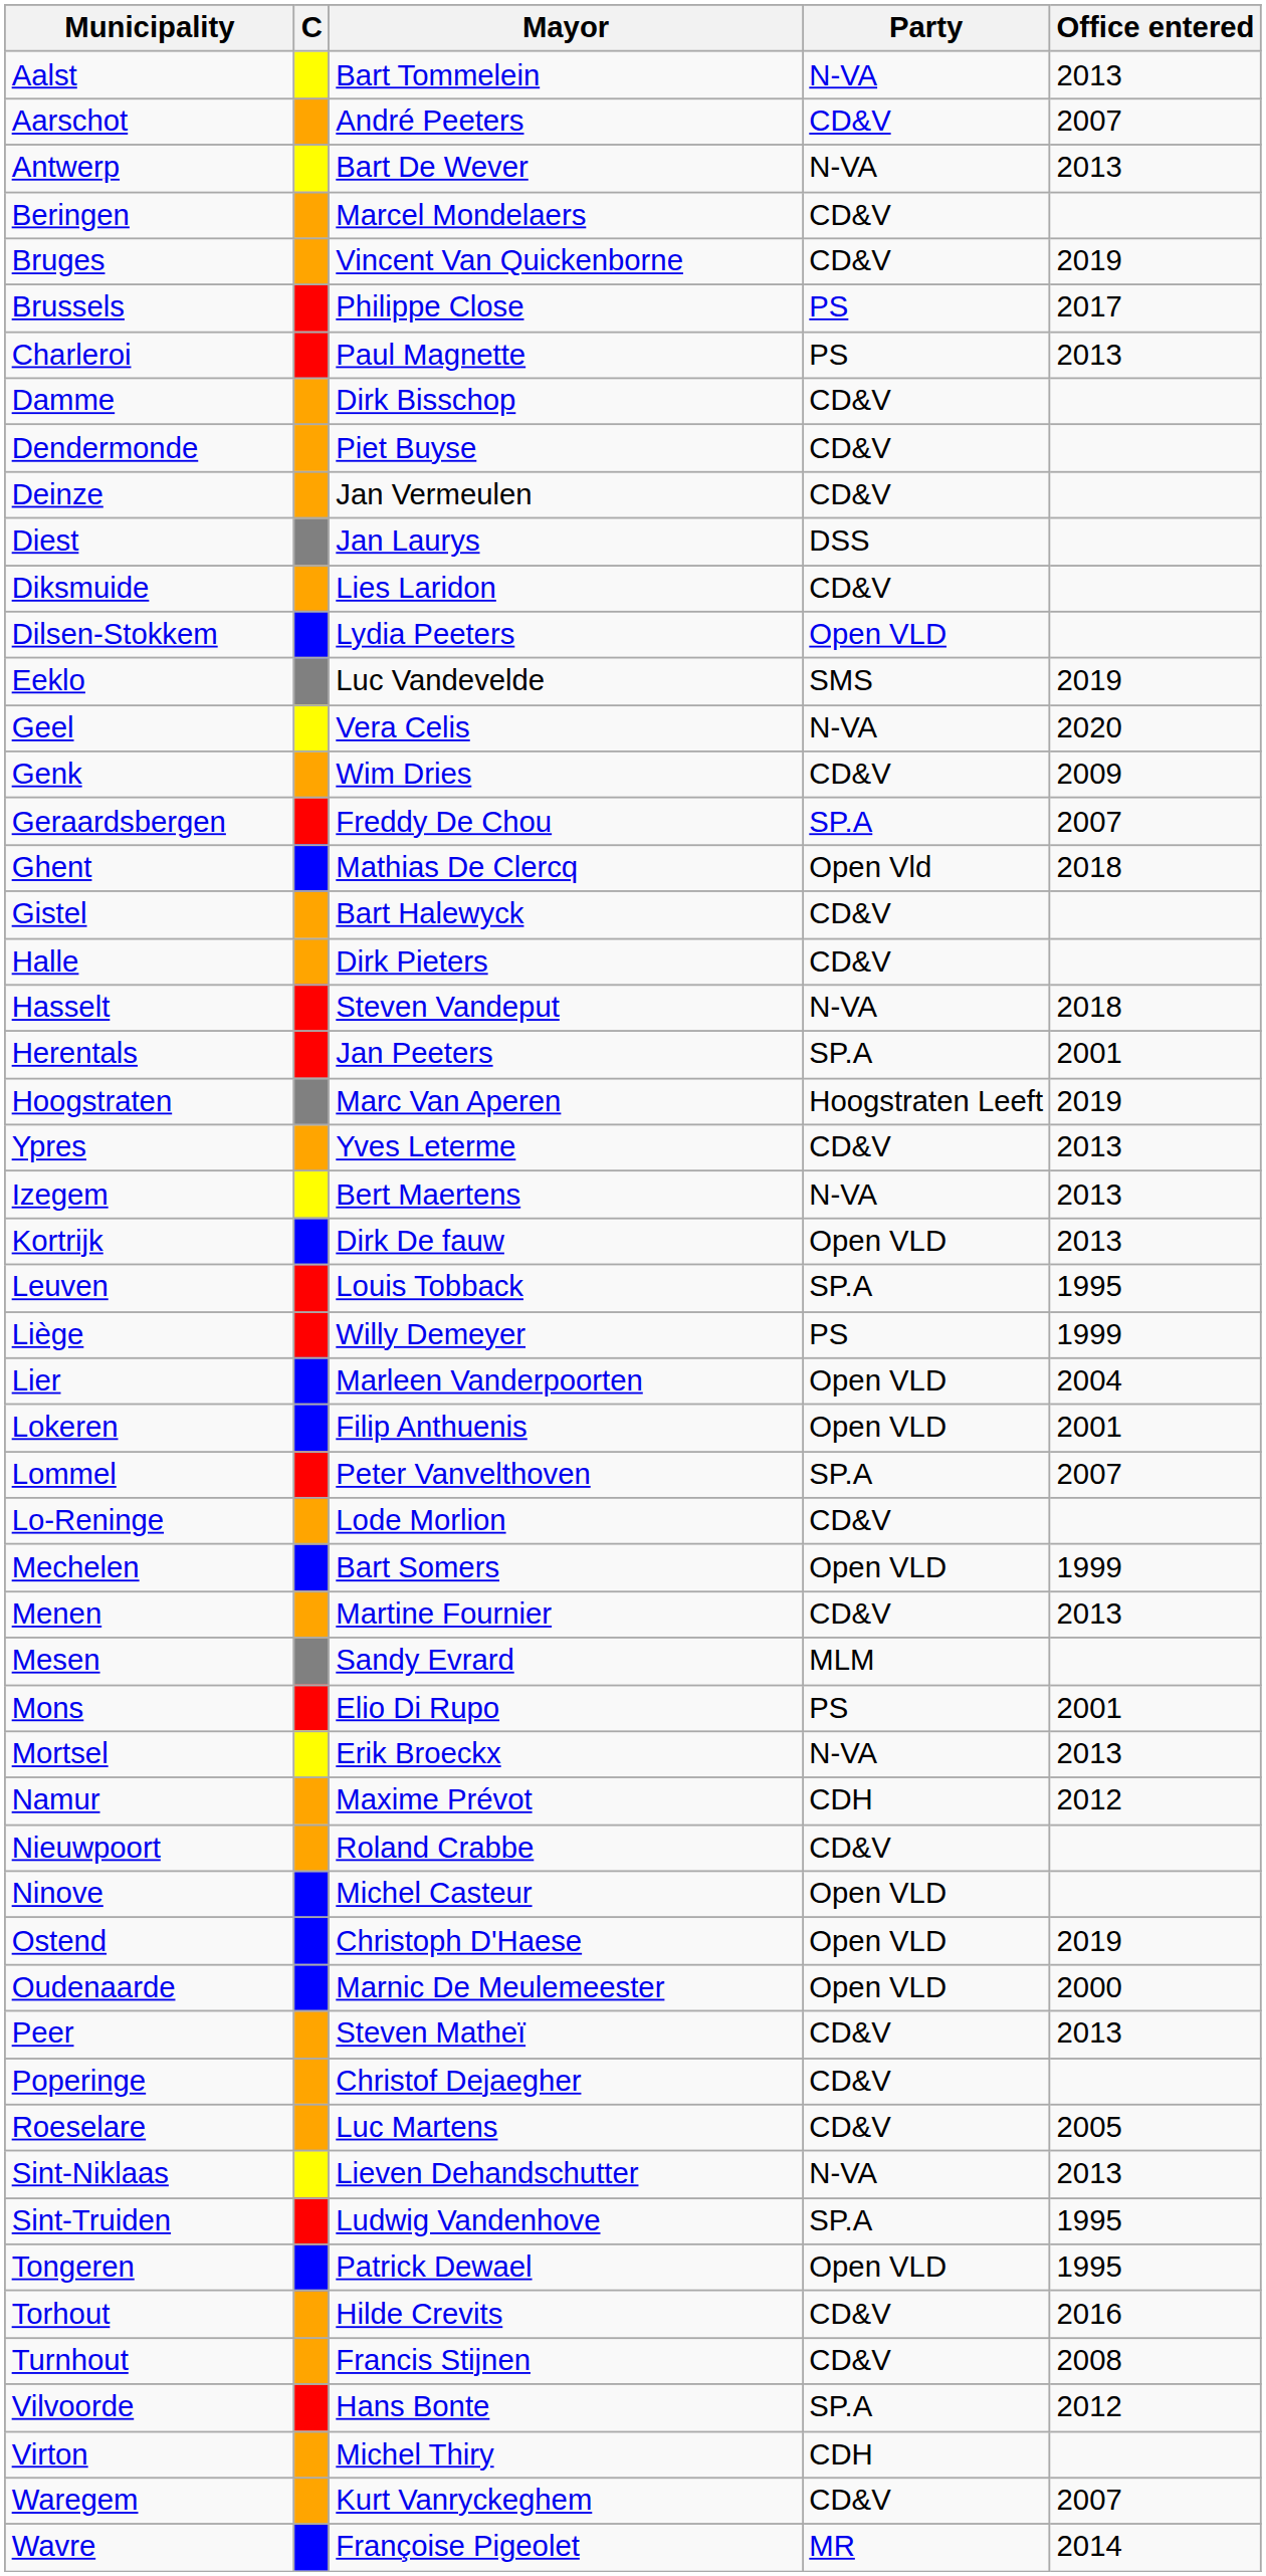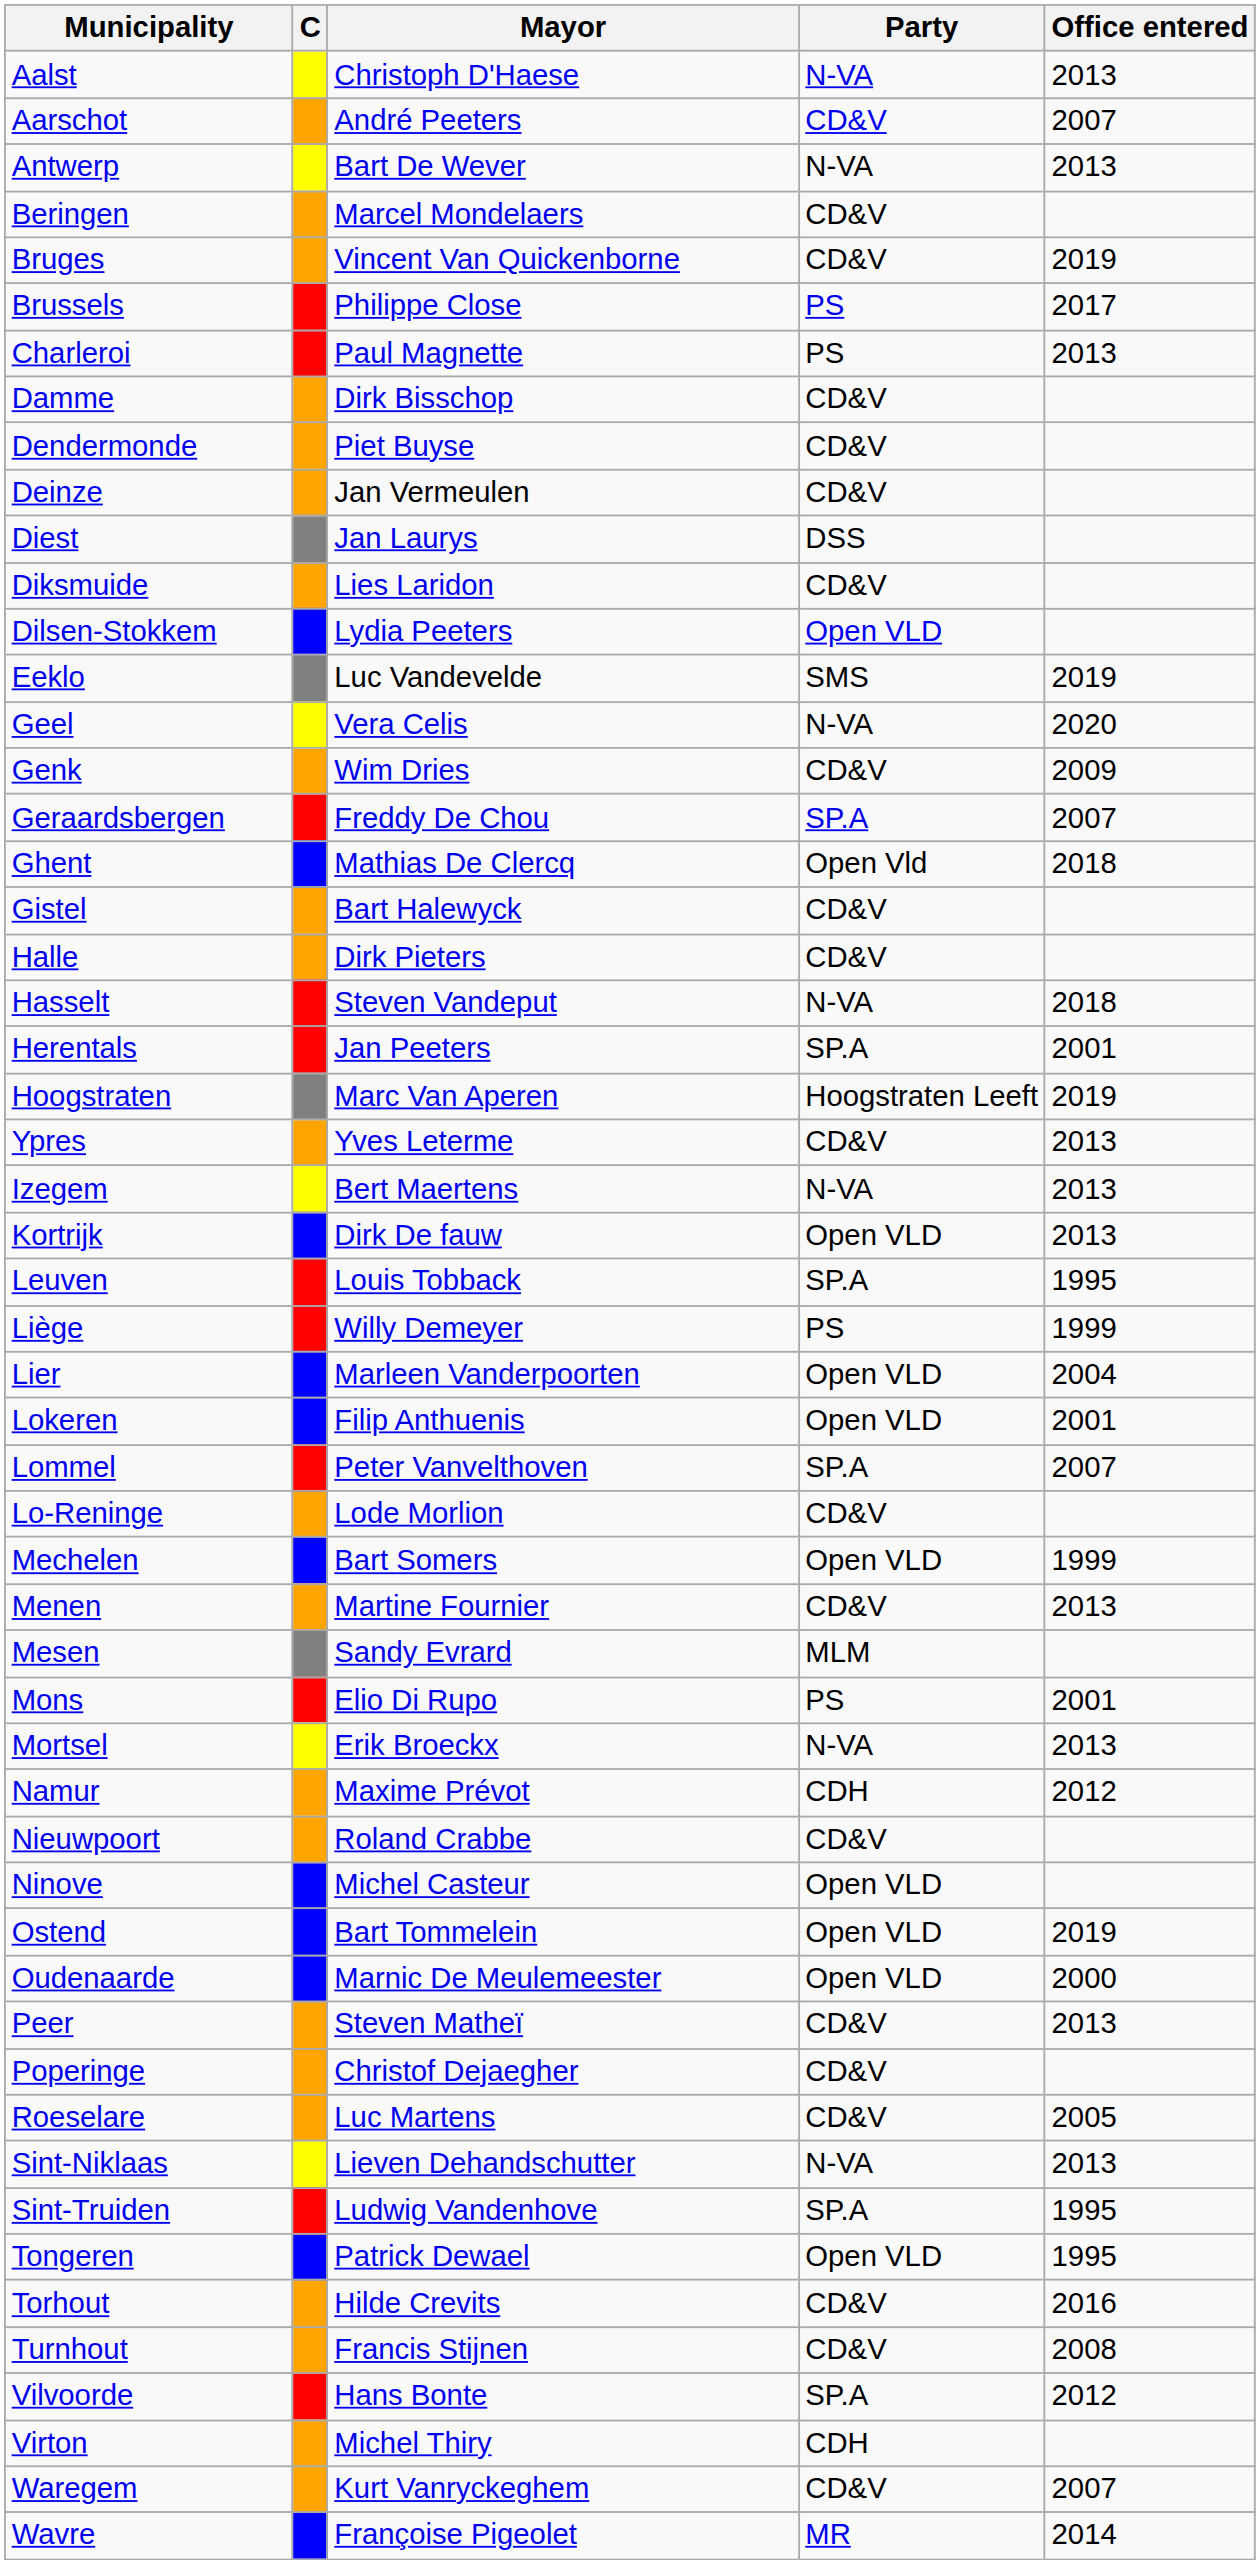 <table class="sortable wikitable">
 <tr>
 <th width=150>Municipality</th>
 <th>C</th>
 <th width=250>Mayor</th>
 <th>Party</th>
 <th>Office entered</th>
 </tr>
 <tr>
 <td> <a href='#'>Aalst</a></td>
 <td bgcolor="yellow"></td>
-<td><a href='#'>Bart Tommelein</a></td>
+<td><a href='#'>Christoph D'Haese</a></td>
 <td><a href='#'>N-VA</a></td>
 <td>2013</td>
 </tr>
 <tr>
 <td> <a href='#'>Aarschot</a></td>
 <td bgcolor="orange"></td>
 <td><a href='#'>André Peeters</a></td>
 <td><a href='#'>CD&V</a></td>
 <td>2007</td>
 </tr>
 <tr>
 <td> <a href='#'>Antwerp</a></td>
 <td bgcolor="yellow"></td>
 <td><a href='#'>Bart De Wever</a></td>
 <td>N-VA</td>
 <td>2013</td>
 </tr>
 <tr>
 <td> <a href='#'>Beringen</a></td>
 <td bgcolor="orange"></td>
 <td><a href='#'>Marcel Mondelaers</a></td>
 <td>CD&V</td>
 <td></td>
 </tr>
 <tr>
 <td> <a href='#'>Bruges</a></td>
 <td bgcolor="orange"></td>
 <td><a href='#'>Vincent Van Quickenborne</a></td>
 <td>CD&V</td>
 <td>2019</td>
 </tr>
 <tr>
 <td> <a href='#'>Brussels</a></td>
 <td bgcolor="red"></td>
 <td><a href='#'>Philippe Close</a></td>
 <td><a href='#'>PS</a></td>
 <td>2017</td>
 </tr>
 <tr>
 <td> <a href='#'>Charleroi</a></td>
 <td bgcolor="red"></td>
 <td><a href='#'>Paul Magnette</a></td>
 <td>PS</td>
 <td>2013</td>
 </tr>
 <tr>
 <td> <a href='#'>Damme</a></td>
 <td bgcolor="orange"></td>
 <td><a href='#'>Dirk Bisschop</a></td>
 <td>CD&V</td>
 <td></td>
 </tr>
 <tr>
 <td> <a href='#'>Dendermonde</a></td>
 <td bgcolor="orange"></td>
 <td><a href='#'>Piet Buyse</a></td>
 <td>CD&V</td>
 <td></td>
 </tr>
 <tr>
 <td> <a href='#'>Deinze</a></td>
 <td bgcolor="orange"></td>
 <td>Jan Vermeulen</td>
 <td>CD&V</td>
 <td></td>
 </tr>
 <tr>
 <td> <a href='#'>Diest</a></td>
 <td bgcolor="grey"></td>
 <td><a href='#'>Jan Laurys</a></td>
 <td>DSS</td>
 <td></td>
 </tr>
 <tr>
 <td> <a href='#'>Diksmuide</a></td>
 <td bgcolor="orange"></td>
 <td><a href='#'>Lies Laridon</a></td>
 <td>CD&V</td>
 <td></td>
 </tr>
 <tr>
 <td> <a href='#'>Dilsen-Stokkem</a></td>
 <td bgcolor="blue"></td>
 <td><a href='#'>Lydia Peeters</a></td>
 <td><a href='#'>Open VLD</a></td>
 <td></td>
 </tr>
 <tr>
 <td> <a href='#'>Eeklo</a></td>
 <td bgcolor="grey"></td>
 <td>Luc Vandevelde</td>
 <td>SMS</td>
 <td>2019</td>
 </tr>
 <tr>
 <td> <a href='#'>Geel</a></td>
 <td bgcolor="yellow"></td>
 <td><a href='#'>Vera Celis</a></td>
 <td>N-VA</td>
 <td>2020</td>
 </tr>
 <tr>
 <td> <a href='#'>Genk</a></td>
 <td bgcolor="orange"></td>
 <td><a href='#'>Wim Dries</a></td>
 <td>CD&V</td>
 <td>2009</td>
 </tr>
 <tr>
 <td> <a href='#'>Geraardsbergen</a></td>
 <td bgcolor="red"></td>
 <td><a href='#'>Freddy De Chou</a></td>
 <td><a href='#'>SP.A</a></td>
 <td>2007</td>
 </tr>
 <tr>
 <td> <a href='#'>Ghent</a></td>
 <td bgcolor="blue"></td>
 <td><a href='#'>Mathias De Clercq</a></td>
 <td>Open Vld</td>
 <td>2018</td>
 </tr>
 <tr>
 <td> <a href='#'>Gistel</a></td>
 <td bgcolor="orange"></td>
 <td><a href='#'>Bart Halewyck</a></td>
 <td>CD&V</td>
 <td></td>
 </tr>
 <tr>
 <td> <a href='#'>Halle</a></td>
 <td bgcolor="orange"></td>
 <td><a href='#'>Dirk Pieters</a></td>
 <td>CD&V</td>
 <td></td>
 </tr>
 <tr>
 <td> <a href='#'>Hasselt</a></td>
 <td bgcolor="red"></td>
 <td><a href='#'>Steven Vandeput</a></td>
 <td>N-VA</td>
 <td>2018</td>
 </tr>
 <tr>
 <td> <a href='#'>Herentals</a></td>
 <td bgcolor="red"></td>
 <td><a href='#'>Jan Peeters</a></td>
 <td>SP.A</td>
 <td>2001</td>
 </tr>
 <tr>
 <td> <a href='#'>Hoogstraten</a></td>
 <td bgcolor="grey"></td>
 <td><a href='#'>Marc Van Aperen</a></td>
 <td>Hoogstraten Leeft</td>
 <td>2019</td>
 </tr>
 <tr>
 <td> <a href='#'>Ypres</a></td>
 <td bgcolor="orange"></td>
 <td><a href='#'>Yves Leterme</a></td>
 <td>CD&V</td>
 <td>2013</td>
 </tr>
 <tr>
 <td> <a href='#'>Izegem</a></td>
 <td bgcolor="yellow"></td>
 <td><a href='#'>Bert Maertens</a></td>
 <td>N-VA</td>
 <td>2013</td>
 </tr>
 <tr>
 <td> <a href='#'>Kortrijk</a></td>
 <td bgcolor="blue"></td>
 <td><a href='#'>Dirk De fauw</a></td>
 <td>Open VLD</td>
 <td>2013</td>
 </tr>
 <tr>
 <td> <a href='#'>Leuven</a></td>
 <td bgcolor="red"></td>
 <td><a href='#'>Louis Tobback</a></td>
 <td>SP.A</td>
 <td>1995</td>
 </tr>
 <tr>
 <td> <a href='#'>Liège</a></td>
 <td bgcolor="red"></td>
 <td><a href='#'>Willy Demeyer</a></td>
 <td>PS</td>
 <td>1999</td>
 </tr>
 <tr>
 <td> <a href='#'>Lier</a></td>
 <td bgcolor="blue"></td>
 <td><a href='#'>Marleen Vanderpoorten</a></td>
 <td>Open VLD</td>
 <td>2004</td>
 </tr>
 <tr>
 <td> <a href='#'>Lokeren</a></td>
 <td bgcolor="blue"></td>
 <td><a href='#'>Filip Anthuenis</a></td>
 <td>Open VLD</td>
 <td>2001</td>
 </tr>
 <tr>
 <td> <a href='#'>Lommel</a></td>
 <td bgcolor="red"></td>
 <td><a href='#'>Peter Vanvelthoven</a></td>
 <td>SP.A</td>
 <td>2007</td>
 </tr>
 <tr>
 <td> <a href='#'>Lo-Reninge</a></td>
 <td bgcolor="orange"></td>
 <td><a href='#'>Lode Morlion</a></td>
 <td>CD&V</td>
 <td></td>
 </tr>
 <tr>
 <td> <a href='#'>Mechelen</a></td>
 <td bgcolor="blue"></td>
 <td><a href='#'>Bart Somers</a></td>
 <td>Open VLD</td>
 <td>1999</td>
 </tr>
 <tr>
 <td> <a href='#'>Menen</a></td>
 <td bgcolor="orange"></td>
 <td><a href='#'>Martine Fournier</a></td>
 <td>CD&V</td>
 <td>2013</td>
 </tr>
 <tr>
 <td> <a href='#'>Mesen</a></td>
 <td bgcolor="grey"></td>
 <td><a href='#'>Sandy Evrard</a></td>
 <td>MLM</td>
 <td></td>
 </tr>
 <tr>
 <td> <a href='#'>Mons</a></td>
 <td bgcolor="red"></td>
 <td><a href='#'>Elio Di Rupo</a></td>
 <td>PS</td>
 <td>2001</td>
 </tr>
 <tr>
 <td> <a href='#'>Mortsel</a></td>
 <td bgcolor="yellow"></td>
 <td><a href='#'>Erik Broeckx</a></td>
 <td>N-VA</td>
 <td>2013</td>
 </tr>
 <tr>
 <td> <a href='#'>Namur</a></td>
 <td bgcolor="orange"></td>
 <td><a href='#'>Maxime Prévot</a></td>
 <td>CDH</td>
 <td>2012</td>
 </tr>
 <tr>
 <td> <a href='#'>Nieuwpoort</a></td>
 <td bgcolor="orange"></td>
 <td><a href='#'>Roland Crabbe</a></td>
 <td>CD&V</td>
 <td></td>
 </tr>
 <tr>
 <td> <a href='#'>Ninove</a></td>
 <td bgcolor="blue"></td>
 <td><a href='#'>Michel Casteur</a></td>
 <td>Open VLD</td>
 <td></td>
 </tr>
 <tr>
 <td> <a href='#'>Ostend</a></td>
 <td bgcolor="blue"></td>
-<td><a href='#'>Christoph D'Haese</a></td>
+<td><a href='#'>Bart Tommelein</a></td>
 <td>Open VLD</td>
 <td>2019</td>
 </tr>
 <tr>
 <td> <a href='#'>Oudenaarde</a></td>
 <td bgcolor="blue"></td>
 <td><a href='#'>Marnic De Meulemeester</a></td>
 <td>Open VLD</td>
 <td>2000</td>
 </tr>
 <tr>
 <td> <a href='#'>Peer</a></td>
 <td bgcolor="orange"></td>
 <td><a href='#'>Steven Matheï</a></td>
 <td>CD&V</td>
 <td>2013</td>
 </tr>
 <tr>
 <td> <a href='#'>Poperinge</a></td>
 <td bgcolor="orange"></td>
 <td><a href='#'>Christof Dejaegher</a></td>
 <td>CD&V</td>
 <td></td>
 </tr>
 <tr>
 <td> <a href='#'>Roeselare</a></td>
 <td bgcolor="orange"></td>
 <td><a href='#'>Luc Martens</a></td>
 <td>CD&V</td>
 <td>2005</td>
 </tr>
 <tr>
 <td> <a href='#'>Sint-Niklaas</a></td>
 <td bgcolor="yellow"></td>
 <td><a href='#'>Lieven Dehandschutter</a></td>
 <td>N-VA</td>
 <td>2013</td>
 </tr>
 <tr>
 <td> <a href='#'>Sint-Truiden</a></td>
 <td bgcolor="red"></td>
 <td><a href='#'>Ludwig Vandenhove</a></td>
 <td>SP.A</td>
 <td>1995</td>
 </tr>
 <tr>
 <td> <a href='#'>Tongeren</a></td>
 <td bgcolor="blue"></td>
 <td><a href='#'>Patrick Dewael</a></td>
 <td>Open VLD</td>
 <td>1995</td>
 </tr>
 <tr>
 <td> <a href='#'>Torhout</a></td>
 <td bgcolor="orange"></td>
 <td><a href='#'>Hilde Crevits</a></td>
 <td>CD&V</td>
 <td>2016</td>
 </tr>
 <tr>
 <td> <a href='#'>Turnhout</a></td>
 <td bgcolor="orange"></td>
 <td><a href='#'>Francis Stijnen</a></td>
 <td>CD&V</td>
 <td>2008</td>
 </tr>
 <tr>
 <td> <a href='#'>Vilvoorde</a></td>
 <td bgcolor="red"></td>
 <td><a href='#'>Hans Bonte</a></td>
 <td>SP.A</td>
 <td>2012</td>
 </tr>
 <tr>
 <td> <a href='#'>Virton</a></td>
 <td bgcolor="orange"></td>
 <td><a href='#'>Michel Thiry</a></td>
 <td>CDH</td>
 <td></td>
 </tr>
 <tr>
 <td> <a href='#'>Waregem</a></td>
 <td bgcolor="orange"></td>
 <td><a href='#'>Kurt Vanryckeghem</a></td>
 <td>CD&V</td>
 <td>2007</td>
 </tr>
 <tr>
 <td> <a href='#'>Wavre</a></td>
 <td bgcolor="blue"></td>
 <td><a href='#'>Françoise Pigeolet</a></td>
 <td><a href='#'>MR</a></td>
 <td>2014</td>
 </tr>
 </table>
